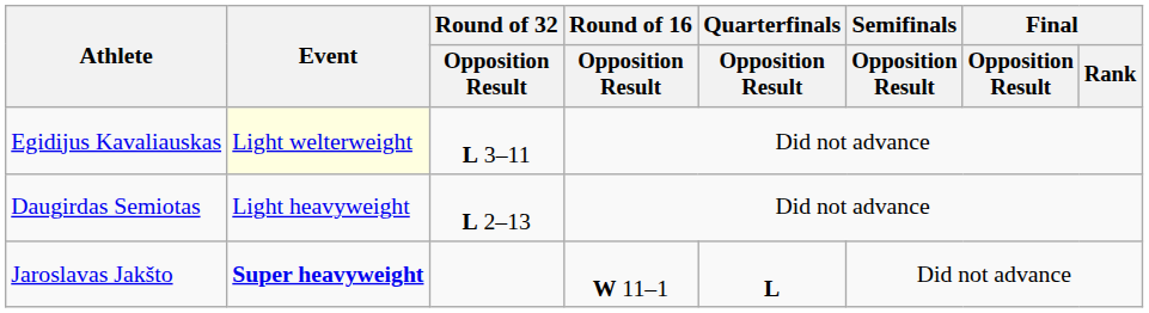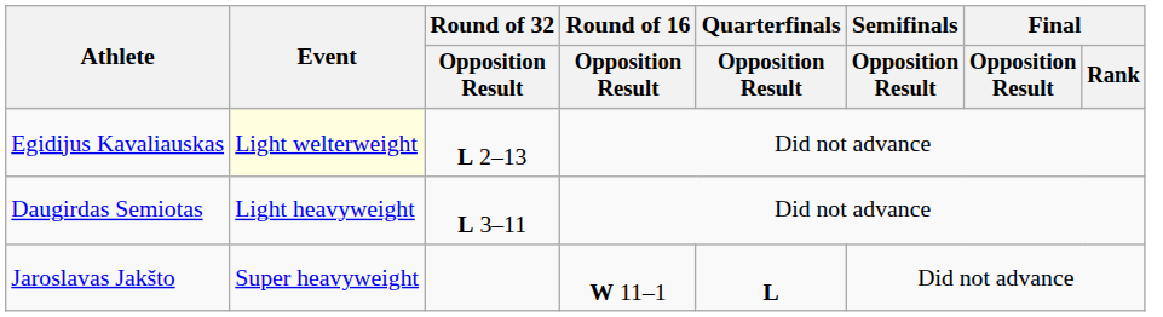 <table class="wikitable" style="font-size:90%">
 <tr>
 <th rowspan="2">Athlete</th>
 <th rowspan="2">Event</th>
 <th>Round of 32</th>
 <th>Round of 16</th>
 <th>Quarterfinals</th>
 <th>Semifinals</th>
 <th colspan=2>Final</th>
 </tr>
 <tr style="font-size:95%">
 <th>Opposition<br>Result</th>
 <th>Opposition<br>Result</th>
 <th>Opposition<br>Result</th>
 <th>Opposition<br>Result</th>
 <th>Opposition<br>Result</th>
 <th>Rank</th>
 </tr>
 <tr align=center>
 <td align=left><a href='#'>Egidijus Kavaliauskas</a></td>
 <td align=left style="background: lightyellow;"><a href='#'>Light welterweight</a></td>
-<td><br><strong>L</strong> 3–11</td>
+<td><br><strong>L</strong> 2–13</td>
 <td colspan=5>Did not advance</td>
 </tr>
 <tr align=center>
 <td align=left><a href='#'>Daugirdas Semiotas</a></td>
 <td align=left><a href='#'>Light heavyweight</a></td>
-<td><br><strong>L</strong> 2–13</td>
+<td><br><strong>L</strong> 3–11</td>
 <td colspan =5>Did not advance</td>
 </tr>
 <tr align=center>
 <td align=left><a href='#'>Jaroslavas Jakšto</a></td>
-<td align=left><strong><a href='#'>Super heavyweight</a></strong></td>
+<td align=left><a href='#'>Super heavyweight</a></td>
 <td></td>
 <td><br><strong>W</strong> 11–1</td>
 <td><br><strong>L</strong> </td>
 <td colspan=3>Did not advance</td>
 </tr>
 </table>
